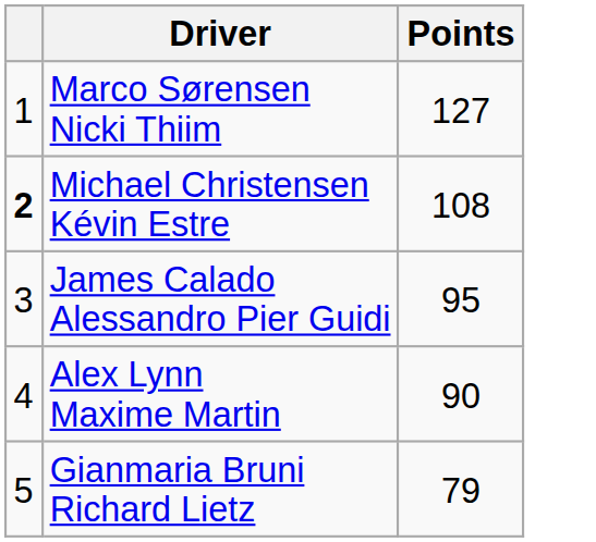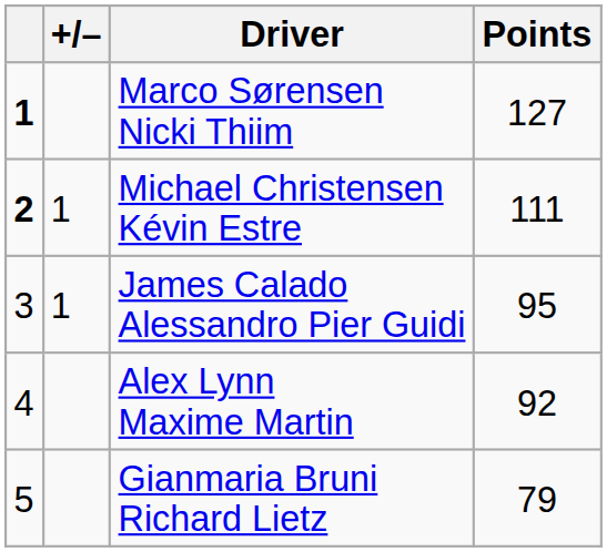 <table class="wikitable" style="font-size: 95%;">
 <tr>
 <th scope="col"></th>
+<th scope="col">+/–</th>
 <th scope="col">Driver</th>
 <th scope="col">Points</th>
 </tr>
 <tr>
-<td align="center">1</td>
+<td align="center"><strong>1</strong></td>
+<td align="left"></td>
 <td> <a href='#'>Marco Sørensen</a><br> <a href='#'>Nicki Thiim</a></td>
 <td align="center">127</td>
 </tr>
 <tr>
 <td align="center"><strong>2</strong></td>
+<td align="left"> 1</td>
 <td> <a href='#'>Michael Christensen</a><br> <a href='#'>Kévin Estre</a></td>
-<td align="center">108</td>
+<td align="center">111</td>
 </tr>
 <tr>
 <td align="center">3</td>
+<td align="left"> 1</td>
 <td> <a href='#'>James Calado</a><br> <a href='#'>Alessandro Pier Guidi</a></td>
 <td align="center">95</td>
 </tr>
 <tr>
 <td align="center">4</td>
+<td align="left"></td>
 <td> <a href='#'>Alex Lynn</a><br> <a href='#'>Maxime Martin</a></td>
-<td align="center">90</td>
+<td align="center">92</td>
 </tr>
 <tr>
 <td align="center">5</td>
+<td align="left"></td>
 <td> <a href='#'>Gianmaria Bruni</a><br> <a href='#'>Richard Lietz</a></td>
 <td align="center">79</td>
 </tr>
 </table>
